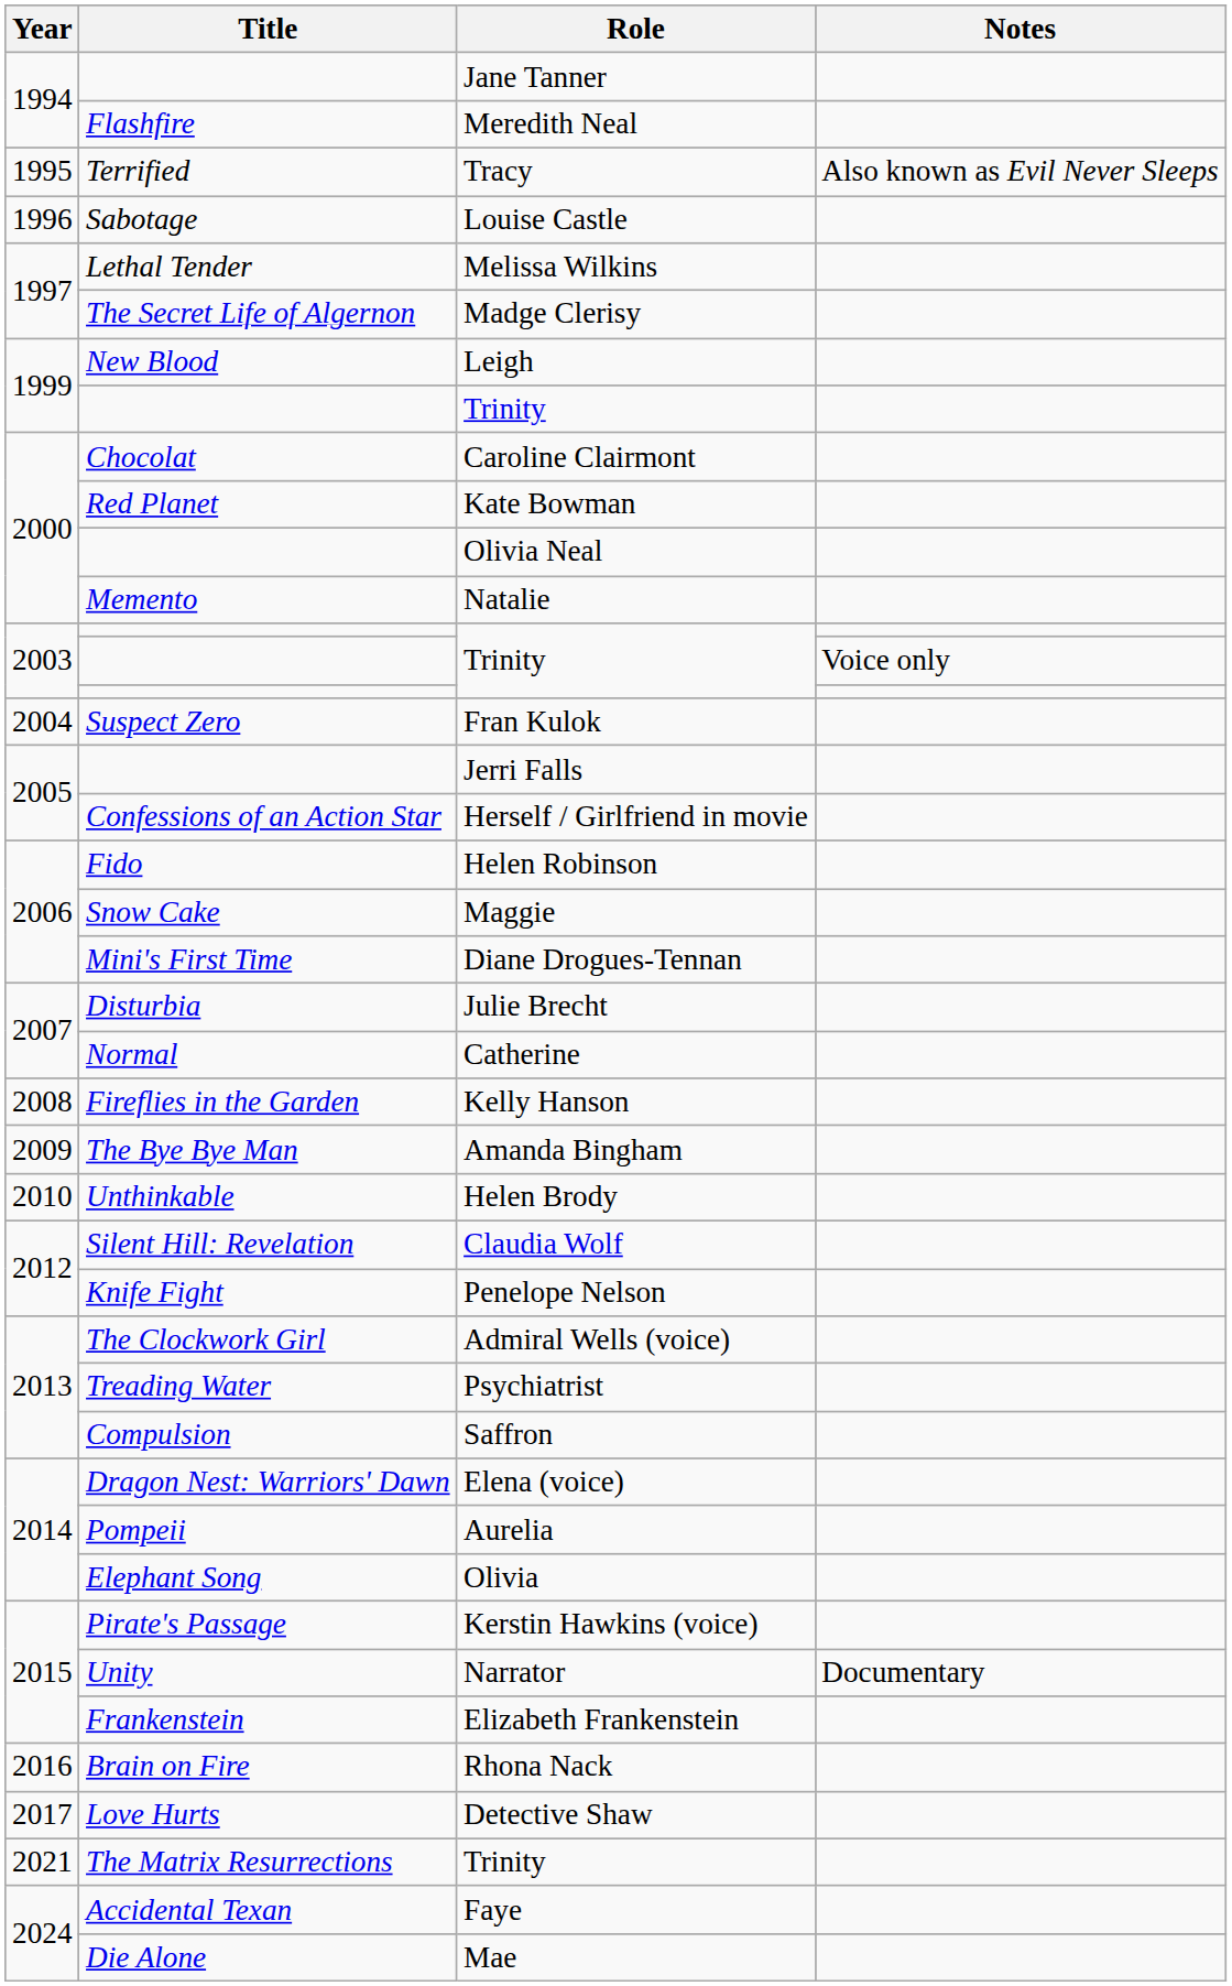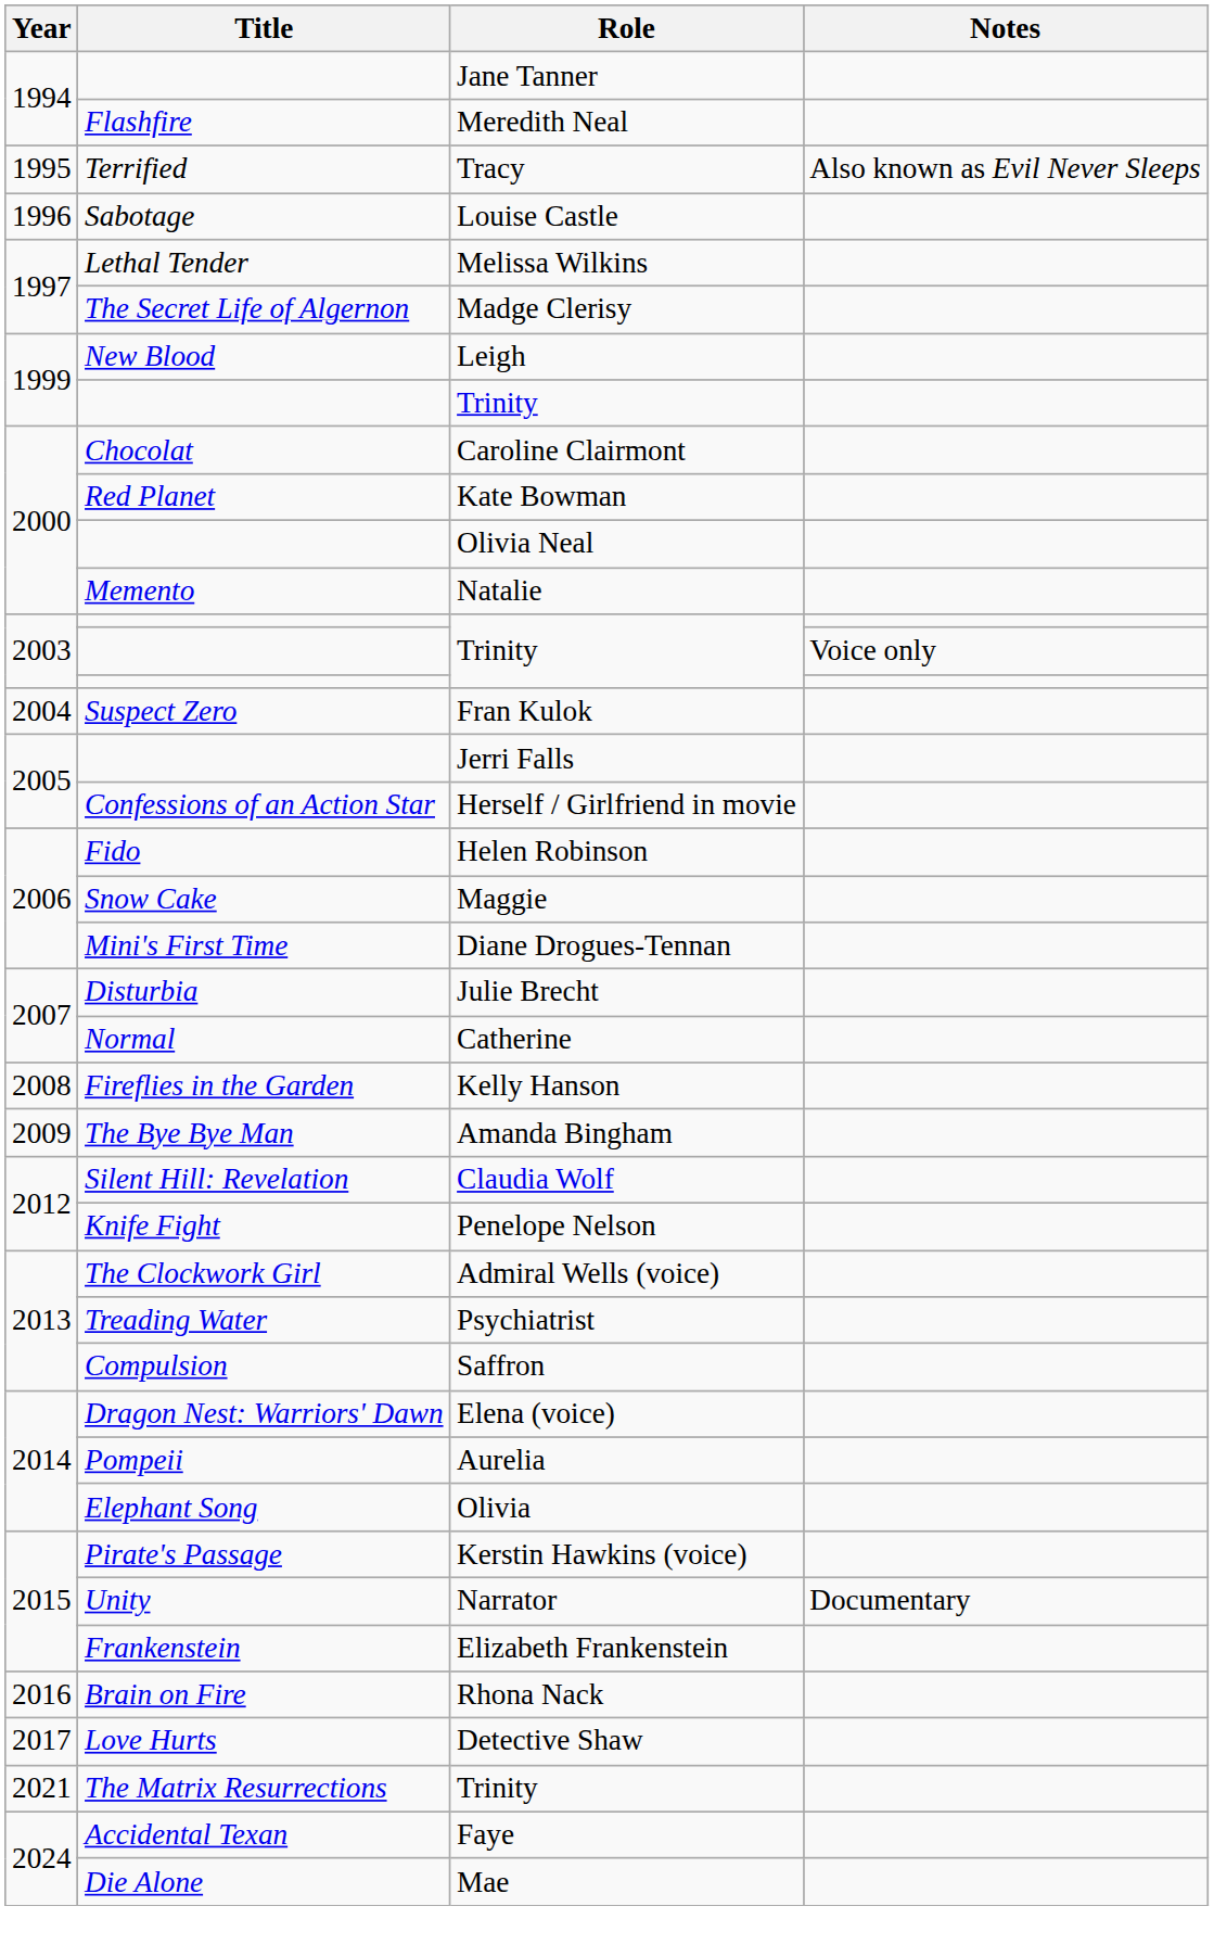 <table class="wikitable sortable">
 <tr>
 <th>Year</th>
 <th>Title</th>
 <th>Role</th>
 <th class="unsortable">Notes</th>
 </tr>
 <tr>
 <td rowspan="2">1994</td>
 <td><em></em></td>
 <td>Jane Tanner</td>
 <td></td>
 </tr>
 <tr>
 <td><em><a href='#'>Flashfire</a></em></td>
 <td>Meredith Neal</td>
 <td></td>
 </tr>
 <tr>
 <td>1995</td>
 <td><em>Terrified</em></td>
 <td>Tracy</td>
 <td>Also known as <em>Evil Never Sleeps</em></td>
 </tr>
 <tr>
 <td>1996</td>
 <td><em>Sabotage</em></td>
 <td>Louise Castle</td>
 <td></td>
 </tr>
 <tr>
 <td rowspan="2">1997</td>
 <td><em>Lethal Tender</em></td>
 <td>Melissa Wilkins</td>
 <td></td>
 </tr>
 <tr>
 <td data-sort-value="Secret Life of Algernon, The"><em><a href='#'>The Secret Life of Algernon</a></em></td>
 <td>Madge Clerisy</td>
 <td></td>
 </tr>
 <tr>
 <td rowspan="2">1999</td>
 <td><em><a href='#'>New Blood</a></em></td>
 <td>Leigh</td>
 <td></td>
 </tr>
 <tr>
 <td><em></em></td>
 <td><a href='#'>Trinity</a></td>
 <td></td>
 </tr>
 <tr>
 <td rowspan="4">2000</td>
 <td><em><a href='#'>Chocolat</a></em></td>
 <td>Caroline Clairmont</td>
 <td></td>
 </tr>
 <tr>
 <td><em><a href='#'>Red Planet</a></em></td>
 <td>Kate Bowman</td>
 <td></td>
 </tr>
 <tr>
 <td><em></em></td>
 <td>Olivia Neal</td>
 <td></td>
 </tr>
 <tr>
 <td><em><a href='#'>Memento</a></em></td>
 <td>Natalie</td>
 <td></td>
 </tr>
 <tr>
 <td rowspan="3">2003</td>
 <td><em></em></td>
 <td rowspan="3">Trinity</td>
 <td></td>
 </tr>
 <tr>
 <td><em></em></td>
 <td>Voice only</td>
 </tr>
 <tr>
 <td><em></em></td>
 <td></td>
 </tr>
 <tr>
 <td>2004</td>
 <td><em><a href='#'>Suspect Zero</a></em></td>
 <td>Fran Kulok</td>
 <td></td>
 </tr>
 <tr>
 <td rowspan="2">2005</td>
 <td><em></em></td>
 <td>Jerri Falls</td>
 <td></td>
 </tr>
 <tr>
 <td><em><a href='#'>Confessions of an Action Star</a></em></td>
 <td>Herself / Girlfriend in movie</td>
 <td></td>
 </tr>
 <tr>
 <td rowspan="3">2006</td>
 <td><em><a href='#'>Fido</a></em></td>
 <td>Helen Robinson</td>
 <td></td>
 </tr>
 <tr>
 <td><em><a href='#'>Snow Cake</a></em></td>
 <td>Maggie</td>
 <td></td>
 </tr>
 <tr>
 <td><em><a href='#'>Mini's First Time</a></em></td>
 <td>Diane Drogues-Tennan</td>
 <td></td>
 </tr>
 <tr>
 <td rowspan="2">2007</td>
 <td><em><a href='#'>Disturbia</a></em></td>
 <td>Julie Brecht</td>
 <td></td>
 </tr>
 <tr>
 <td><em><a href='#'>Normal</a></em></td>
 <td>Catherine</td>
 <td></td>
 </tr>
 <tr>
 <td>2008</td>
 <td><em><a href='#'>Fireflies in the Garden</a></em></td>
 <td>Kelly Hanson</td>
 <td></td>
 </tr>
 <tr>
 <td>2009</td>
 <td data-sort-value="Bye Bye Man, The"><em><a href='#'>The Bye Bye Man</a></em></td>
 <td>Amanda Bingham</td>
 <td></td>
 </tr>
 <tr>
-<td>2010</td>
-<td><em><a href='#'>Unthinkable</a></em></td>
-<td>Helen Brody</td>
-<td></td>
-</tr>
-<tr>
 <td rowspan="2">2012</td>
 <td><em><a href='#'>Silent Hill: Revelation</a></em></td>
 <td><a href='#'>Claudia Wolf</a></td>
 <td></td>
 </tr>
 <tr>
 <td><em><a href='#'>Knife Fight</a></em></td>
 <td>Penelope Nelson</td>
 <td></td>
 </tr>
 <tr>
 <td rowspan="3">2013</td>
 <td data-sort-value="Clockwork Girl, The"><em><a href='#'>The Clockwork Girl</a></em></td>
 <td>Admiral Wells (voice)</td>
 <td></td>
 </tr>
 <tr>
 <td><em><a href='#'>Treading Water</a></em></td>
 <td>Psychiatrist</td>
 <td></td>
 </tr>
 <tr>
 <td><em><a href='#'>Compulsion</a></em></td>
 <td>Saffron</td>
 <td></td>
 </tr>
 <tr>
 <td rowspan="3">2014</td>
 <td><em><a href='#'>Dragon Nest: Warriors' Dawn</a></em></td>
 <td>Elena (voice)</td>
 <td></td>
 </tr>
 <tr>
 <td><em><a href='#'>Pompeii</a></em></td>
 <td>Aurelia</td>
 <td></td>
 </tr>
 <tr>
 <td><em><a href='#'>Elephant Song</a></em></td>
 <td>Olivia</td>
 <td></td>
 </tr>
 <tr>
 <td rowspan="3">2015</td>
 <td><em><a href='#'>Pirate's Passage</a></em></td>
 <td>Kerstin Hawkins (voice)</td>
 <td></td>
 </tr>
 <tr>
 <td><em><a href='#'>Unity</a></em></td>
 <td>Narrator</td>
 <td>Documentary</td>
 </tr>
 <tr>
 <td><em><a href='#'>Frankenstein</a></em></td>
 <td>Elizabeth Frankenstein</td>
 <td></td>
 </tr>
 <tr>
 <td>2016</td>
 <td><em><a href='#'>Brain on Fire</a></em></td>
 <td>Rhona Nack</td>
 <td></td>
 </tr>
 <tr>
 <td>2017</td>
 <td><em><a href='#'>Love Hurts</a></em></td>
 <td>Detective Shaw</td>
 <td></td>
 </tr>
 <tr>
 <td>2021</td>
 <td data-sort-value="Matrix Resurrections, The"><em><a href='#'>The Matrix Resurrections</a></em></td>
 <td>Trinity</td>
 <td></td>
 </tr>
 <tr>
 <td rowspan="2">2024</td>
 <td><em><a href='#'>Accidental Texan</a></em></td>
 <td>Faye</td>
 <td></td>
 </tr>
 <tr>
 <td><em><a href='#'>Die Alone</a></em></td>
 <td>Mae</td>
 <td></td>
 </tr>
 </table>
